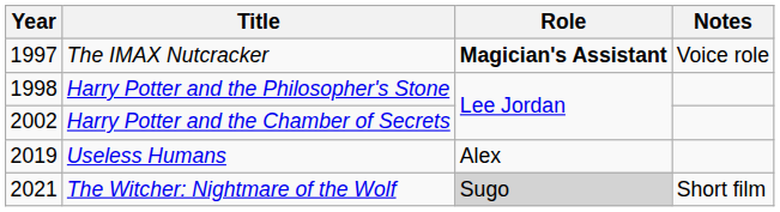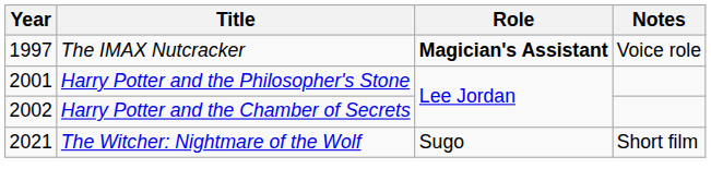 <table class="wikitable sortable">
 <tr>
 <th>Year</th>
 <th>Title</th>
 <th>Role</th>
 <th class="unsortable">Notes</th>
 </tr>
 <tr>
 <td>1997</td>
 <td><em>The IMAX Nutcracker</em></td>
 <td><strong>Magician's Assistant</strong></td>
 <td>Voice role</td>
 </tr>
 <tr>
-<td>1998</td>
+<td>2001</td>
 <td><em><a href='#'>Harry Potter and the Philosopher's Stone</a></em></td>
 <td rowspan="2"><a href='#'>Lee Jordan</a></td>
 <td></td>
 </tr>
 <tr>
 <td>2002</td>
 <td><em><a href='#'>Harry Potter and the Chamber of Secrets</a></em></td>
 <td></td>
 </tr>
 <tr>
-<td>2019</td>
-<td><em><a href='#'>Useless Humans</a></em></td>
-<td>Alex</td>
-<td></td>
-</tr>
-<tr>
 <td>2021</td>
 <td><em><a href='#'>The Witcher: Nightmare of the Wolf</a></em></td>
-<td style="background: lightgrey;">Sugo</td>
+<td>Sugo</td>
 <td>Short film</td>
 </tr>
 </table>
